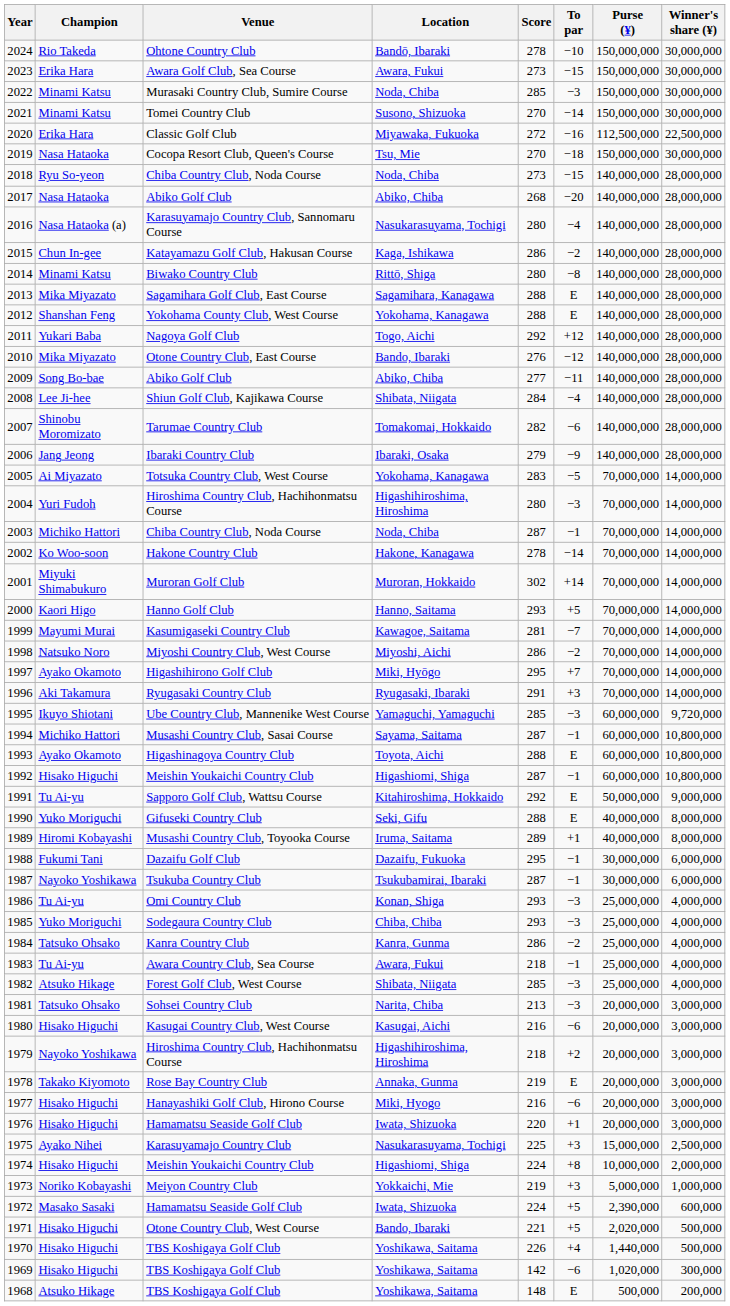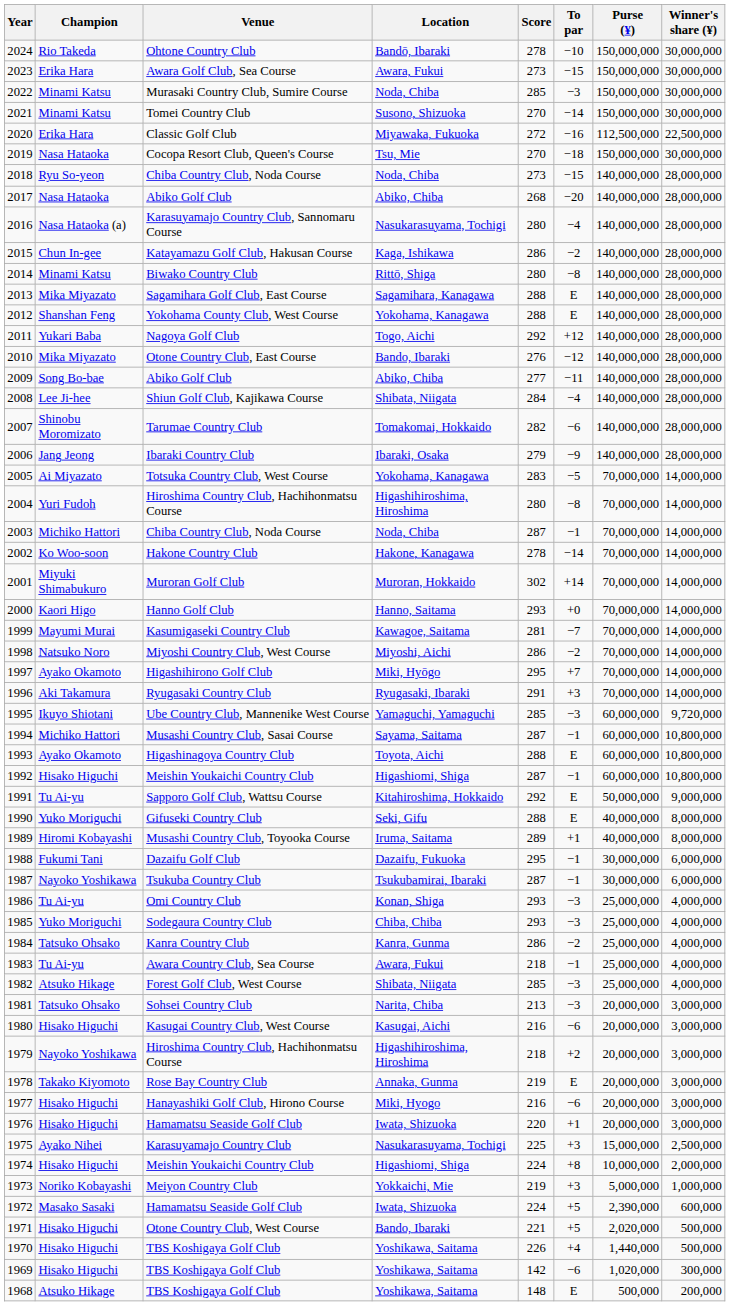 <table class="sortable wikitable" style="font-size:95%;">
 <tr>
 <th>Year</th>
 <th>Champion</th>
 <th>Venue</th>
 <th>Location</th>
 <th>Score</th>
 <th>To par</th>
 <th>Purse <br>(<a href='#'>¥</a>)</th>
 <th>Winner's<br>share (¥)</th>
 </tr>
 <tr>
 <td align=center>2024</td>
 <td> <a href='#'>Rio Takeda</a></td>
 <td><a href='#'>Ohtone Country Club</a></td>
 <td><a href='#'>Bandō, Ibaraki</a></td>
 <td align=center>278</td>
 <td align=center>−10</td>
 <td align=right>150,000,000</td>
 <td align=right>30,000,000</td>
 </tr>
 <tr>
 <td align=center>2023</td>
 <td> <a href='#'>Erika Hara</a></td>
 <td><a href='#'>Awara Golf Club</a>, Sea Course</td>
 <td><a href='#'>Awara, Fukui</a></td>
 <td align=center>273</td>
 <td align=center>−15</td>
 <td align=right>150,000,000</td>
 <td align=right>30,000,000</td>
 </tr>
 <tr>
 <td align=center>2022</td>
 <td> <a href='#'>Minami Katsu</a></td>
 <td>Murasaki Country Club, Sumire Course</td>
 <td><a href='#'>Noda, Chiba</a></td>
 <td align=center>285</td>
 <td align=center>−3</td>
 <td align=right>150,000,000</td>
 <td align=right>30,000,000</td>
 </tr>
 <tr>
 <td align=center>2021</td>
 <td> <a href='#'>Minami Katsu</a></td>
 <td>Tomei Country Club</td>
 <td><a href='#'>Susono, Shizuoka</a></td>
 <td align=center>270</td>
 <td align=center>−14</td>
 <td align=right>150,000,000</td>
 <td align=right>30,000,000</td>
 </tr>
 <tr>
 <td align=center>2020</td>
 <td> <a href='#'>Erika Hara</a></td>
 <td>Classic Golf Club</td>
 <td><a href='#'>Miyawaka, Fukuoka</a></td>
 <td align=center>272</td>
 <td align=center>−16</td>
 <td align=right>112,500,000</td>
 <td align=right>22,500,000</td>
 </tr>
 <tr>
 <td align=center>2019</td>
 <td> <a href='#'>Nasa Hataoka</a></td>
 <td>Cocopa Resort Club, Queen's Course</td>
 <td><a href='#'>Tsu, Mie</a></td>
 <td align=center>270</td>
 <td align=center>−18</td>
 <td align=right>150,000,000</td>
 <td align=right>30,000,000</td>
 </tr>
 <tr>
 <td align=center>2018</td>
 <td> <a href='#'>Ryu So-yeon</a></td>
 <td><a href='#'>Chiba Country Club</a>, Noda Course</td>
 <td><a href='#'>Noda, Chiba</a></td>
 <td align=center>273</td>
 <td align=center>−15</td>
 <td align=right>140,000,000</td>
 <td align=right>28,000,000</td>
 </tr>
 <tr>
 <td align=center>2017</td>
 <td> <a href='#'>Nasa Hataoka</a></td>
 <td><a href='#'>Abiko Golf Club</a></td>
 <td><a href='#'>Abiko, Chiba</a></td>
 <td align=center>268</td>
 <td align=center>−20</td>
 <td align=right>140,000,000</td>
 <td align=right>28,000,000</td>
 </tr>
 <tr>
 <td align=center>2016</td>
 <td> <a href='#'>Nasa Hataoka</a> (a)</td>
 <td><a href='#'>Karasuyamajo Country Club</a>, Sannomaru Course</td>
 <td><a href='#'>Nasukarasuyama, Tochigi</a></td>
 <td align=center>280</td>
 <td align=center>−4</td>
 <td align=right>140,000,000</td>
 <td align=right>28,000,000</td>
 </tr>
 <tr>
 <td align=center>2015</td>
 <td> <a href='#'>Chun In-gee</a></td>
 <td><a href='#'>Katayamazu Golf Club</a>, Hakusan Course</td>
 <td><a href='#'>Kaga, Ishikawa</a></td>
 <td align=center>286</td>
 <td align=center>−2</td>
 <td align=right>140,000,000</td>
 <td align=right>28,000,000</td>
 </tr>
 <tr>
 <td align=center>2014</td>
 <td> <a href='#'>Minami Katsu</a></td>
 <td><a href='#'>Biwako Country Club</a></td>
 <td><a href='#'>Rittō, Shiga</a></td>
 <td align=center>280</td>
 <td align=center>−8</td>
 <td align=right>140,000,000</td>
 <td align=right>28,000,000</td>
 </tr>
 <tr>
 <td align=center>2013</td>
 <td> <a href='#'>Mika Miyazato</a></td>
 <td><a href='#'>Sagamihara Golf Club</a>, East Course</td>
 <td><a href='#'>Sagamihara, Kanagawa</a></td>
 <td align=center>288</td>
 <td align=center>E</td>
 <td align=right>140,000,000</td>
 <td align=right>28,000,000</td>
 </tr>
 <tr>
 <td align=center>2012</td>
 <td> <a href='#'>Shanshan Feng</a></td>
 <td><a href='#'>Yokohama County Club</a>, West Course</td>
 <td><a href='#'>Yokohama, Kanagawa</a></td>
 <td align=center>288</td>
 <td align=center>E</td>
 <td align=right>140,000,000</td>
 <td align=right>28,000,000</td>
 </tr>
 <tr>
 <td align=center>2011</td>
 <td> <a href='#'>Yukari Baba</a></td>
 <td><a href='#'>Nagoya Golf Club</a></td>
 <td><a href='#'>Togo, Aichi</a></td>
 <td align=center>292</td>
 <td align=center>+12</td>
 <td align=right>140,000,000</td>
 <td align=right>28,000,000</td>
 </tr>
 <tr>
 <td align=center>2010</td>
 <td> <a href='#'>Mika Miyazato</a></td>
 <td><a href='#'>Otone Country Club</a>, East Course</td>
 <td><a href='#'>Bando, Ibaraki</a></td>
 <td align=center>276</td>
 <td align=center>−12</td>
 <td align=right>140,000,000</td>
 <td align=right>28,000,000</td>
 </tr>
 <tr>
 <td align=center>2009</td>
 <td> <a href='#'>Song Bo-bae</a></td>
 <td><a href='#'>Abiko Golf Club</a></td>
 <td><a href='#'>Abiko, Chiba</a></td>
 <td align=center>277</td>
 <td align=center>−11</td>
 <td align=right>140,000,000</td>
 <td align=right>28,000,000</td>
 </tr>
 <tr>
 <td align=center>2008</td>
 <td> <a href='#'>Lee Ji-hee</a></td>
 <td><a href='#'>Shiun Golf Club</a>, Kajikawa Course</td>
 <td><a href='#'>Shibata, Niigata</a></td>
 <td align=center>284</td>
 <td align=center>−4</td>
 <td align=right>140,000,000</td>
 <td align=right>28,000,000</td>
 </tr>
 <tr>
 <td align=center>2007</td>
 <td> <a href='#'>Shinobu Moromizato</a></td>
 <td><a href='#'>Tarumae Country Club</a></td>
 <td><a href='#'>Tomakomai, Hokkaido</a></td>
 <td align=center>282</td>
 <td align=center>−6</td>
 <td align=right>140,000,000</td>
 <td align=right>28,000,000</td>
 </tr>
 <tr>
 <td align=center>2006</td>
 <td> <a href='#'>Jang Jeong</a></td>
 <td><a href='#'>Ibaraki Country Club</a></td>
 <td><a href='#'>Ibaraki, Osaka</a></td>
 <td align=center>279</td>
 <td align=center>−9</td>
 <td align=right>140,000,000</td>
 <td align=right>28,000,000</td>
 </tr>
 <tr>
 <td align=center>2005</td>
 <td> <a href='#'>Ai Miyazato</a></td>
 <td><a href='#'>Totsuka Country Club</a>, West Course</td>
 <td><a href='#'>Yokohama, Kanagawa</a></td>
 <td align=center>283</td>
 <td align=center>−5</td>
 <td align=right>70,000,000</td>
 <td align=right>14,000,000</td>
 </tr>
 <tr>
 <td align=center>2004</td>
 <td> <a href='#'>Yuri Fudoh</a></td>
 <td><a href='#'>Hiroshima Country Club</a>, Hachihonmatsu Course</td>
 <td><a href='#'>Higashihiroshima, Hiroshima</a></td>
 <td align=center>280</td>
-<td align=center>−3</td>
+<td align=center>−8</td>
 <td align=right>70,000,000</td>
 <td align=right>14,000,000</td>
 </tr>
 <tr>
 <td align=center>2003</td>
 <td> <a href='#'>Michiko Hattori</a></td>
 <td><a href='#'>Chiba Country Club</a>, Noda Course</td>
 <td><a href='#'>Noda, Chiba</a></td>
 <td align=center>287</td>
 <td align=center>−1</td>
 <td align=right>70,000,000</td>
 <td align=right>14,000,000</td>
 </tr>
 <tr>
 <td align=center>2002</td>
 <td> <a href='#'>Ko Woo-soon</a></td>
 <td><a href='#'>Hakone Country Club</a></td>
 <td><a href='#'>Hakone, Kanagawa</a></td>
 <td align=center>278</td>
 <td align=center>−14</td>
 <td align=right>70,000,000</td>
 <td align=right>14,000,000</td>
 </tr>
 <tr>
 <td align=center>2001</td>
 <td> <a href='#'>Miyuki Shimabukuro</a></td>
 <td><a href='#'>Muroran Golf Club</a></td>
 <td><a href='#'>Muroran, Hokkaido</a></td>
 <td align=center>302</td>
 <td align=center>+14</td>
 <td align=right>70,000,000</td>
 <td align=right>14,000,000</td>
 </tr>
 <tr>
 <td align=center>2000</td>
 <td> <a href='#'>Kaori Higo</a></td>
 <td><a href='#'>Hanno Golf Club</a></td>
 <td><a href='#'>Hanno, Saitama</a></td>
 <td align=center>293</td>
-<td align=center>+5</td>
+<td align=center>+0</td>
 <td align=right>70,000,000</td>
 <td align=right>14,000,000</td>
 </tr>
 <tr>
 <td align=center>1999</td>
 <td> <a href='#'>Mayumi Murai</a></td>
 <td><a href='#'>Kasumigaseki Country Club</a></td>
 <td><a href='#'>Kawagoe, Saitama</a></td>
 <td align=center>281</td>
 <td align=center>−7</td>
 <td align=right>70,000,000</td>
 <td align=right>14,000,000</td>
 </tr>
 <tr>
 <td align=center>1998</td>
 <td> <a href='#'>Natsuko Noro</a></td>
 <td><a href='#'>Miyoshi Country Club</a>, West Course</td>
 <td><a href='#'>Miyoshi, Aichi</a></td>
 <td align=center>286</td>
 <td align=center>−2</td>
 <td align=right>70,000,000</td>
 <td align=right>14,000,000</td>
 </tr>
 <tr>
 <td align=center>1997</td>
 <td> <a href='#'>Ayako Okamoto</a></td>
 <td><a href='#'>Higashihirono Golf Club</a></td>
 <td><a href='#'>Miki, Hyōgo</a></td>
 <td align=center>295</td>
 <td align=center>+7</td>
 <td align=right>70,000,000</td>
 <td align=right>14,000,000</td>
 </tr>
 <tr>
 <td align=center>1996</td>
 <td> <a href='#'>Aki Takamura</a></td>
 <td><a href='#'>Ryugasaki Country Club</a></td>
 <td><a href='#'>Ryugasaki, Ibaraki</a></td>
 <td align=center>291</td>
 <td align=center>+3</td>
 <td align=right>70,000,000</td>
 <td align=right>14,000,000</td>
 </tr>
 <tr>
 <td align=center>1995</td>
 <td> <a href='#'>Ikuyo Shiotani</a></td>
 <td><a href='#'>Ube Country Club</a>, Mannenike West Course</td>
 <td><a href='#'>Yamaguchi, Yamaguchi</a></td>
 <td align=center>285</td>
 <td align=center>−3</td>
 <td align=right>60,000,000</td>
 <td align=right>9,720,000</td>
 </tr>
 <tr>
 <td align=center>1994</td>
 <td> <a href='#'>Michiko Hattori</a></td>
 <td><a href='#'>Musashi Country Club</a>, Sasai Course</td>
 <td><a href='#'>Sayama, Saitama</a></td>
 <td align=center>287</td>
 <td align=center>−1</td>
 <td align=right>60,000,000</td>
 <td align=right>10,800,000</td>
 </tr>
 <tr>
 <td align=center>1993</td>
 <td> <a href='#'>Ayako Okamoto</a></td>
 <td><a href='#'>Higashinagoya Country Club</a></td>
 <td><a href='#'>Toyota, Aichi</a></td>
 <td align=center>288</td>
 <td align=center>E</td>
 <td align=right>60,000,000</td>
 <td align=right>10,800,000</td>
 </tr>
 <tr>
 <td align=center>1992</td>
 <td> <a href='#'>Hisako Higuchi</a></td>
 <td><a href='#'>Meishin Youkaichi Country Club</a></td>
 <td><a href='#'>Higashiomi, Shiga</a></td>
 <td align=center>287</td>
 <td align=center>−1</td>
 <td align=right>60,000,000</td>
 <td align=right>10,800,000</td>
 </tr>
 <tr>
 <td align=center>1991</td>
 <td> <a href='#'>Tu Ai-yu</a></td>
 <td><a href='#'>Sapporo Golf Club</a>, Wattsu Course</td>
 <td><a href='#'>Kitahiroshima, Hokkaido</a></td>
 <td align=center>292</td>
 <td align=center>E</td>
 <td align=right>50,000,000</td>
 <td align=right>9,000,000</td>
 </tr>
 <tr>
 <td align=center>1990</td>
 <td> <a href='#'>Yuko Moriguchi</a></td>
 <td><a href='#'>Gifuseki Country Club</a></td>
 <td><a href='#'>Seki, Gifu</a></td>
 <td align=center>288</td>
 <td align=center>E</td>
 <td align=right>40,000,000</td>
 <td align=right>8,000,000</td>
 </tr>
 <tr>
 <td align=center>1989</td>
 <td> <a href='#'>Hiromi Kobayashi</a></td>
 <td><a href='#'>Musashi Country Club</a>, Toyooka Course</td>
 <td><a href='#'>Iruma, Saitama</a></td>
 <td align=center>289</td>
 <td align=center>+1</td>
 <td align=right>40,000,000</td>
 <td align=right>8,000,000</td>
 </tr>
 <tr>
 <td align=center>1988</td>
 <td> <a href='#'>Fukumi Tani</a></td>
 <td><a href='#'>Dazaifu Golf Club</a></td>
 <td><a href='#'>Dazaifu, Fukuoka</a></td>
 <td align=center>295</td>
 <td align=center>−1</td>
 <td align=right>30,000,000</td>
 <td align=right>6,000,000</td>
 </tr>
 <tr>
 <td align=center>1987</td>
 <td> <a href='#'>Nayoko Yoshikawa</a></td>
 <td><a href='#'>Tsukuba Country Club</a></td>
 <td><a href='#'>Tsukubamirai, Ibaraki</a></td>
 <td align=center>287</td>
 <td align=center>−1</td>
 <td align=right>30,000,000</td>
 <td align=right>6,000,000</td>
 </tr>
 <tr>
 <td align=center>1986</td>
 <td> <a href='#'>Tu Ai-yu</a></td>
 <td><a href='#'>Omi Country Club</a></td>
 <td><a href='#'>Konan, Shiga</a></td>
 <td align=center>293</td>
 <td align=center>−3</td>
 <td align=right>25,000,000</td>
 <td align=right>4,000,000</td>
 </tr>
 <tr>
 <td align=center>1985</td>
 <td> <a href='#'>Yuko Moriguchi</a></td>
 <td><a href='#'>Sodegaura Country Club</a></td>
 <td><a href='#'>Chiba, Chiba</a></td>
 <td align=center>293</td>
 <td align=center>−3</td>
 <td align=right>25,000,000</td>
 <td align=right>4,000,000</td>
 </tr>
 <tr>
 <td align=center>1984</td>
 <td> <a href='#'>Tatsuko Ohsako</a></td>
 <td><a href='#'>Kanra Country Club</a></td>
 <td><a href='#'>Kanra, Gunma</a></td>
 <td align=center>286</td>
 <td align=center>−2</td>
 <td align=right>25,000,000</td>
 <td align=right>4,000,000</td>
 </tr>
 <tr>
 <td align=center>1983</td>
 <td> <a href='#'>Tu Ai-yu</a></td>
 <td><a href='#'>Awara Country Club</a>, Sea Course</td>
 <td><a href='#'>Awara, Fukui</a></td>
 <td align=center>218</td>
 <td align=center>−1</td>
 <td align=right>25,000,000</td>
 <td align=right>4,000,000</td>
 </tr>
 <tr>
 <td align=center>1982</td>
 <td> <a href='#'>Atsuko Hikage</a></td>
 <td><a href='#'>Forest Golf Club</a>, West Course</td>
 <td><a href='#'>Shibata, Niigata</a></td>
 <td align=center>285</td>
 <td align=center>−3</td>
 <td align=right>25,000,000</td>
 <td align=right>4,000,000</td>
 </tr>
 <tr>
 <td align=center>1981</td>
 <td> <a href='#'>Tatsuko Ohsako</a></td>
 <td><a href='#'>Sohsei Country Club</a></td>
 <td><a href='#'>Narita, Chiba</a></td>
 <td align=center>213</td>
 <td align=center>−3</td>
 <td align=right>20,000,000</td>
 <td align=right>3,000,000</td>
 </tr>
 <tr>
 <td align=center>1980</td>
 <td> <a href='#'>Hisako Higuchi</a></td>
 <td><a href='#'>Kasugai Country Club</a>, West Course</td>
 <td><a href='#'>Kasugai, Aichi</a></td>
 <td align=center>216</td>
 <td align=center>−6</td>
 <td align=right>20,000,000</td>
 <td align=right>3,000,000</td>
 </tr>
 <tr>
 <td align=center>1979</td>
 <td> <a href='#'>Nayoko Yoshikawa</a></td>
 <td><a href='#'>Hiroshima Country Club</a>, Hachihonmatsu Course</td>
 <td><a href='#'>Higashihiroshima, Hiroshima</a></td>
 <td align=center>218</td>
 <td align=center>+2</td>
 <td align=right>20,000,000</td>
 <td align=right>3,000,000</td>
 </tr>
 <tr>
 <td align=center>1978</td>
 <td> <a href='#'>Takako Kiyomoto</a></td>
 <td><a href='#'>Rose Bay Country Club</a></td>
 <td><a href='#'>Annaka, Gunma</a></td>
 <td align=center>219</td>
 <td align=center>E</td>
 <td align=right>20,000,000</td>
 <td align=right>3,000,000</td>
 </tr>
 <tr>
 <td align=center>1977</td>
 <td> <a href='#'>Hisako Higuchi</a></td>
 <td><a href='#'>Hanayashiki Golf Club</a>, Hirono Course</td>
 <td><a href='#'>Miki, Hyogo</a></td>
 <td align=center>216</td>
 <td align=center>−6</td>
 <td align=right>20,000,000</td>
 <td align=right>3,000,000</td>
 </tr>
 <tr>
 <td align=center>1976</td>
 <td> <a href='#'>Hisako Higuchi</a></td>
 <td><a href='#'>Hamamatsu Seaside Golf Club</a></td>
 <td><a href='#'>Iwata, Shizuoka</a></td>
 <td align=center>220</td>
 <td align=center>+1</td>
 <td align=right>20,000,000</td>
 <td align=right>3,000,000</td>
 </tr>
 <tr>
 <td align=center>1975</td>
 <td> <a href='#'>Ayako Nihei</a></td>
 <td><a href='#'>Karasuyamajo Country Club</a></td>
 <td><a href='#'>Nasukarasuyama, Tochigi</a></td>
 <td align=center>225</td>
 <td align=center>+3</td>
 <td align=right>15,000,000</td>
 <td align=right>2,500,000</td>
 </tr>
 <tr>
 <td align=center>1974</td>
 <td> <a href='#'>Hisako Higuchi</a></td>
 <td><a href='#'>Meishin Youkaichi Country Club</a></td>
 <td><a href='#'>Higashiomi, Shiga</a></td>
 <td align=center>224</td>
 <td align=center>+8</td>
 <td align=right>10,000,000</td>
 <td align=right>2,000,000</td>
 </tr>
 <tr>
 <td align=center>1973</td>
 <td> <a href='#'>Noriko Kobayashi</a></td>
 <td><a href='#'>Meiyon Country Club</a></td>
 <td><a href='#'>Yokkaichi, Mie</a></td>
 <td align=center>219</td>
 <td align=center>+3</td>
 <td align=right>5,000,000</td>
 <td align=right>1,000,000</td>
 </tr>
 <tr>
 <td align=center>1972</td>
 <td> <a href='#'>Masako Sasaki</a></td>
 <td><a href='#'>Hamamatsu Seaside Golf Club</a></td>
 <td><a href='#'>Iwata, Shizuoka</a></td>
 <td align=center>224</td>
 <td align=center>+5</td>
 <td align=right>2,390,000</td>
 <td align=right>600,000</td>
 </tr>
 <tr>
 <td align=center>1971</td>
 <td> <a href='#'>Hisako Higuchi</a></td>
 <td><a href='#'>Otone Country Club</a>, West Course</td>
 <td><a href='#'>Bando, Ibaraki</a></td>
 <td align=center>221</td>
 <td align=center>+5</td>
 <td align=right>2,020,000</td>
 <td align=right>500,000</td>
 </tr>
 <tr>
 <td align=center>1970</td>
 <td> <a href='#'>Hisako Higuchi</a></td>
 <td><a href='#'>TBS Koshigaya Golf Club</a></td>
 <td><a href='#'>Yoshikawa, Saitama</a></td>
 <td align=center>226</td>
 <td align=center>+4</td>
 <td align=right>1,440,000</td>
 <td align=right>500,000</td>
 </tr>
 <tr>
 <td align=center>1969</td>
 <td> <a href='#'>Hisako Higuchi</a></td>
 <td><a href='#'>TBS Koshigaya Golf Club</a></td>
 <td><a href='#'>Yoshikawa, Saitama</a></td>
 <td align=center>142</td>
 <td align=center>−6</td>
 <td align=right>1,020,000</td>
 <td align=right>300,000</td>
 </tr>
 <tr>
 <td align=center>1968</td>
 <td> <a href='#'>Atsuko Hikage</a></td>
 <td><a href='#'>TBS Koshigaya Golf Club</a></td>
 <td><a href='#'>Yoshikawa, Saitama</a></td>
 <td align=center>148</td>
 <td align=center>E</td>
 <td align=right>500,000</td>
 <td align=right>200,000</td>
 </tr>
 </table>
